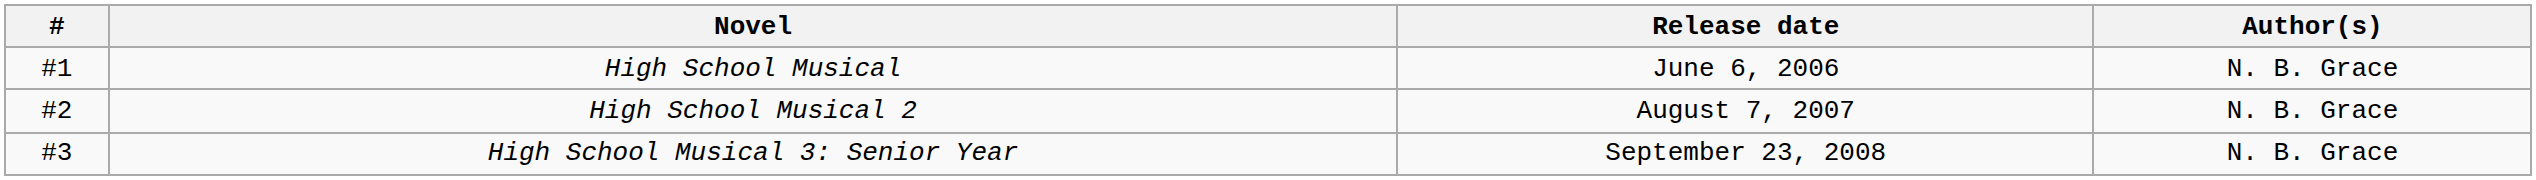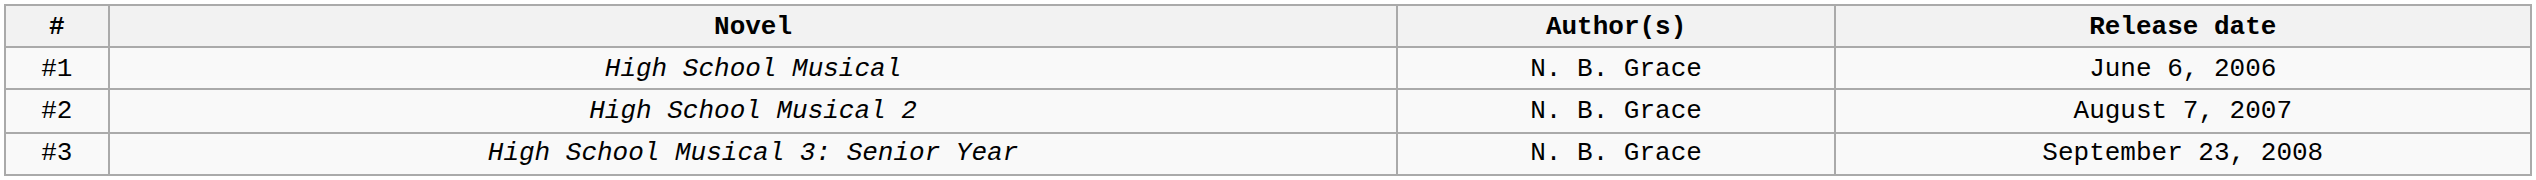 <table class="wikitable sortable" width="100%" border="1" style="font-size: 100%; text-align:center">
 <tr>
 <th>#</th>
 <th>Novel</th>
+<th>Author(s)</th>
 <th>Release date</th>
-<th>Author(s)</th>
 </tr>
 <tr>
 <td>#1</td>
 <td><em>High School Musical</em></td>
+<td>N. B. Grace</td>
 <td>June 6, 2006</td>
-<td>N. B. Grace</td>
 </tr>
 <tr>
 <td>#2</td>
 <td><em>High School Musical 2</em></td>
+<td>N. B. Grace</td>
 <td>August 7, 2007</td>
-<td>N. B. Grace</td>
 </tr>
 <tr>
 <td>#3</td>
 <td><em>High School Musical 3: Senior Year</em></td>
+<td>N. B. Grace</td>
 <td>September 23, 2008</td>
-<td>N. B. Grace</td>
 </tr>
 </table>
